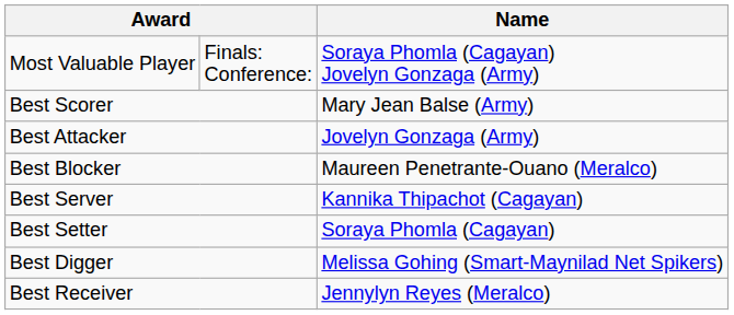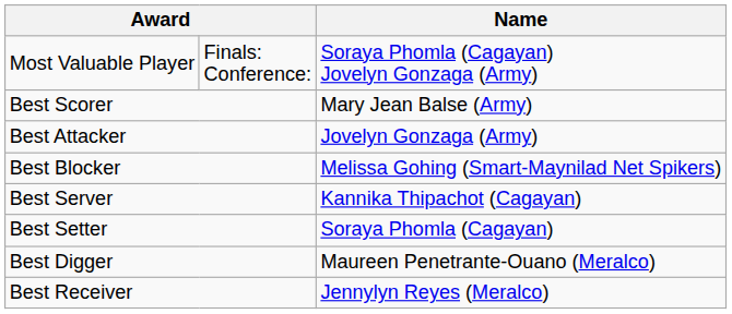 <table class="wikitable">
 <tr>
 <th colspan="2">Award</th>
 <th>Name</th>
 </tr>
 <tr>
 <td>Most Valuable Player</td>
 <td>Finals:<br>Conference:</td>
 <td> <a href='#'>Soraya Phomla</a> (<a href='#'>Cagayan</a>)<br>  <a href='#'>Jovelyn Gonzaga</a> (<a href='#'>Army</a>)</td>
 </tr>
 <tr>
 <td colspan="2">Best Scorer</td>
 <td> Mary Jean Balse (<a href='#'>Army</a>)</td>
 </tr>
 <tr>
 <td colspan="2">Best Attacker</td>
 <td> <a href='#'>Jovelyn Gonzaga</a> (<a href='#'>Army</a>)</td>
 </tr>
 <tr>
 <td colspan="2">Best Blocker</td>
-<td> Maureen Penetrante-Ouano (<a href='#'>Meralco</a>)</td>
+<td> <a href='#'>Melissa Gohing</a> (<a href='#'>Smart-Maynilad Net Spikers</a>)</td>
 </tr>
 <tr>
 <td colspan="2">Best Server</td>
 <td> <a href='#'>Kannika Thipachot</a> (<a href='#'>Cagayan</a>)</td>
 </tr>
 <tr>
 <td colspan="2">Best Setter</td>
 <td> <a href='#'>Soraya Phomla</a> (<a href='#'>Cagayan</a>)</td>
 </tr>
 <tr>
 <td colspan="2">Best Digger</td>
-<td> <a href='#'>Melissa Gohing</a> (<a href='#'>Smart-Maynilad Net Spikers</a>)</td>
+<td> Maureen Penetrante-Ouano (<a href='#'>Meralco</a>)</td>
 </tr>
 <tr>
 <td colspan="2">Best Receiver</td>
 <td> <a href='#'>Jennylyn Reyes</a> (<a href='#'>Meralco</a>)</td>
 </tr>
 </table>
